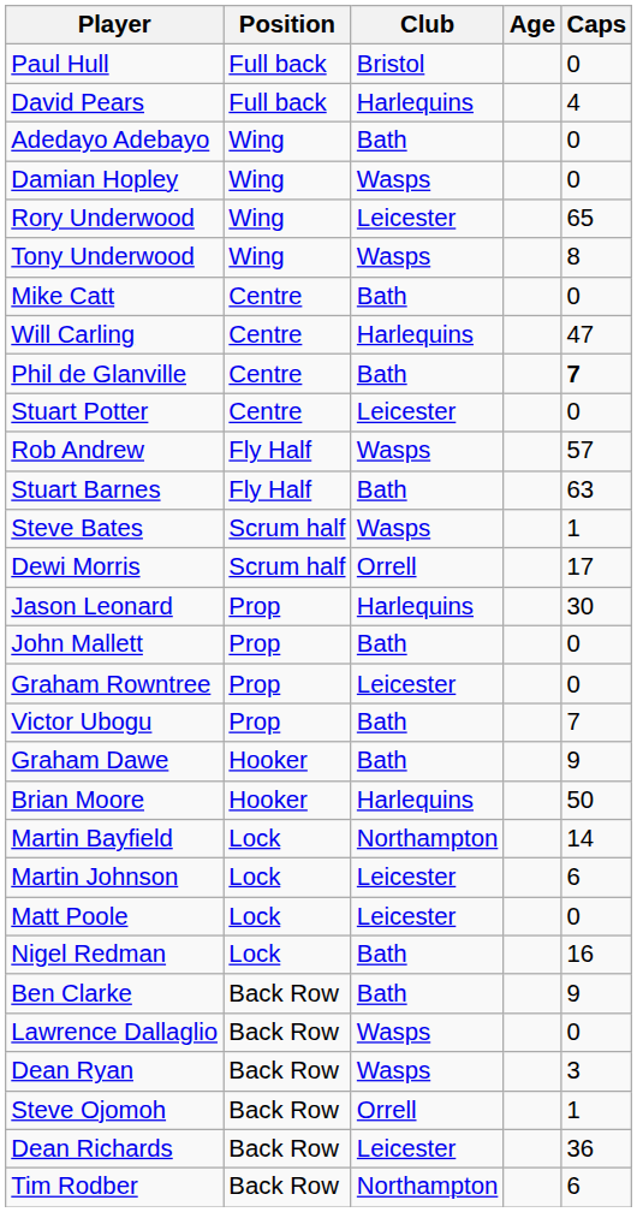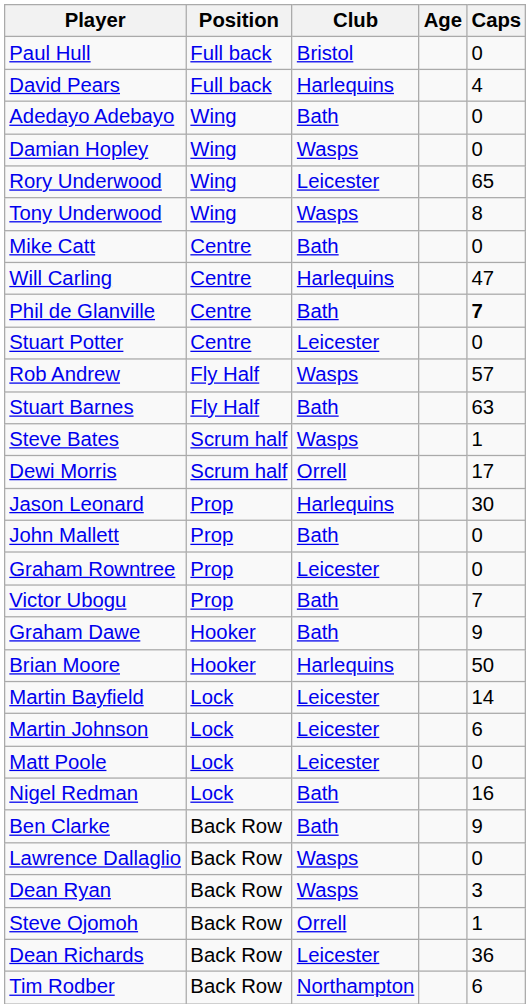 <table class="wikitable sortable">
 <tr>
 <th>Player</th>
 <th>Position</th>
 <th>Club</th>
 <th>Age</th>
 <th>Caps</th>
 </tr>
 <tr>
 <td><a href='#'>Paul Hull</a></td>
 <td><a href='#'>Full back</a></td>
 <td><a href='#'>Bristol</a></td>
 <td></td>
 <td>0</td>
 </tr>
 <tr>
 <td><a href='#'>David Pears</a></td>
 <td><a href='#'>Full back</a></td>
 <td><a href='#'>Harlequins</a></td>
 <td></td>
 <td>4</td>
 </tr>
 <tr>
 <td><a href='#'>Adedayo Adebayo</a></td>
 <td><a href='#'>Wing</a></td>
 <td><a href='#'>Bath</a></td>
 <td></td>
 <td>0</td>
 </tr>
 <tr>
 <td><a href='#'>Damian Hopley</a></td>
 <td><a href='#'>Wing</a></td>
 <td><a href='#'>Wasps</a></td>
 <td></td>
 <td>0</td>
 </tr>
 <tr>
 <td><a href='#'>Rory Underwood</a></td>
 <td><a href='#'>Wing</a></td>
 <td><a href='#'>Leicester</a></td>
 <td></td>
 <td>65</td>
 </tr>
 <tr>
 <td><a href='#'>Tony Underwood</a></td>
 <td><a href='#'>Wing</a></td>
 <td><a href='#'>Wasps</a></td>
 <td></td>
 <td>8</td>
 </tr>
 <tr>
 <td><a href='#'>Mike Catt</a></td>
 <td><a href='#'>Centre</a></td>
 <td><a href='#'>Bath</a></td>
 <td></td>
 <td>0</td>
 </tr>
 <tr>
 <td><a href='#'>Will Carling</a></td>
 <td><a href='#'>Centre</a></td>
 <td><a href='#'>Harlequins</a></td>
 <td></td>
 <td>47</td>
 </tr>
 <tr>
 <td><a href='#'>Phil de Glanville</a></td>
 <td><a href='#'>Centre</a></td>
 <td><a href='#'>Bath</a></td>
 <td></td>
 <td><strong>7</strong></td>
 </tr>
 <tr>
 <td><a href='#'>Stuart Potter</a></td>
 <td><a href='#'>Centre</a></td>
 <td><a href='#'>Leicester</a></td>
 <td></td>
 <td>0</td>
 </tr>
 <tr>
 <td><a href='#'>Rob Andrew</a></td>
 <td><a href='#'>Fly Half</a></td>
 <td><a href='#'>Wasps</a></td>
 <td></td>
 <td>57</td>
 </tr>
 <tr>
 <td><a href='#'>Stuart Barnes</a></td>
 <td><a href='#'>Fly Half</a></td>
 <td><a href='#'>Bath</a></td>
 <td></td>
 <td>63</td>
 </tr>
 <tr>
 <td><a href='#'>Steve Bates</a></td>
 <td><a href='#'>Scrum half</a></td>
 <td><a href='#'>Wasps</a></td>
 <td></td>
 <td>1</td>
 </tr>
 <tr>
 <td><a href='#'>Dewi Morris</a></td>
 <td><a href='#'>Scrum half</a></td>
 <td><a href='#'>Orrell</a></td>
 <td></td>
 <td>17</td>
 </tr>
 <tr>
 <td><a href='#'>Jason Leonard</a></td>
 <td><a href='#'>Prop</a></td>
 <td><a href='#'>Harlequins</a></td>
 <td></td>
 <td>30</td>
 </tr>
 <tr>
 <td><a href='#'>John Mallett</a></td>
 <td><a href='#'>Prop</a></td>
 <td><a href='#'>Bath</a></td>
 <td></td>
 <td>0</td>
 </tr>
 <tr>
 <td><a href='#'>Graham Rowntree</a></td>
 <td><a href='#'>Prop</a></td>
 <td><a href='#'>Leicester</a></td>
 <td></td>
 <td>0</td>
 </tr>
 <tr>
 <td><a href='#'>Victor Ubogu</a></td>
 <td><a href='#'>Prop</a></td>
 <td><a href='#'>Bath</a></td>
 <td></td>
 <td>7</td>
 </tr>
 <tr>
 <td><a href='#'>Graham Dawe</a></td>
 <td><a href='#'>Hooker</a></td>
 <td><a href='#'>Bath</a></td>
 <td></td>
 <td>9</td>
 </tr>
 <tr>
 <td><a href='#'>Brian Moore</a></td>
 <td><a href='#'>Hooker</a></td>
 <td><a href='#'>Harlequins</a></td>
 <td></td>
 <td>50</td>
 </tr>
 <tr>
 <td><a href='#'>Martin Bayfield</a></td>
 <td><a href='#'>Lock</a></td>
-<td><a href='#'>Northampton</a></td>
+<td><a href='#'>Leicester</a></td>
 <td></td>
 <td>14</td>
 </tr>
 <tr>
 <td><a href='#'>Martin Johnson</a></td>
 <td><a href='#'>Lock</a></td>
 <td><a href='#'>Leicester</a></td>
 <td></td>
 <td>6</td>
 </tr>
 <tr>
 <td><a href='#'>Matt Poole</a></td>
 <td><a href='#'>Lock</a></td>
 <td><a href='#'>Leicester</a></td>
 <td></td>
 <td>0</td>
 </tr>
 <tr>
 <td><a href='#'>Nigel Redman</a></td>
 <td><a href='#'>Lock</a></td>
 <td><a href='#'>Bath</a></td>
 <td></td>
 <td>16</td>
 </tr>
 <tr>
 <td><a href='#'>Ben Clarke</a></td>
 <td>Back Row</td>
 <td><a href='#'>Bath</a></td>
 <td></td>
 <td>9</td>
 </tr>
 <tr>
 <td><a href='#'>Lawrence Dallaglio</a></td>
 <td>Back Row</td>
 <td><a href='#'>Wasps</a></td>
 <td></td>
 <td>0</td>
 </tr>
 <tr>
 <td><a href='#'>Dean Ryan</a></td>
 <td>Back Row</td>
 <td><a href='#'>Wasps</a></td>
 <td></td>
 <td>3</td>
 </tr>
 <tr>
 <td><a href='#'>Steve Ojomoh</a></td>
 <td>Back Row</td>
 <td><a href='#'>Orrell</a></td>
 <td></td>
 <td>1</td>
 </tr>
 <tr>
 <td><a href='#'>Dean Richards</a></td>
 <td>Back Row</td>
 <td><a href='#'>Leicester</a></td>
 <td></td>
 <td>36</td>
 </tr>
 <tr>
 <td><a href='#'>Tim Rodber</a></td>
 <td>Back Row</td>
 <td><a href='#'>Northampton</a></td>
 <td></td>
 <td>6</td>
 </tr>
 </table>
